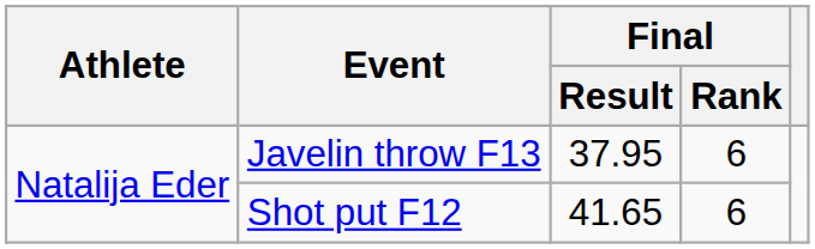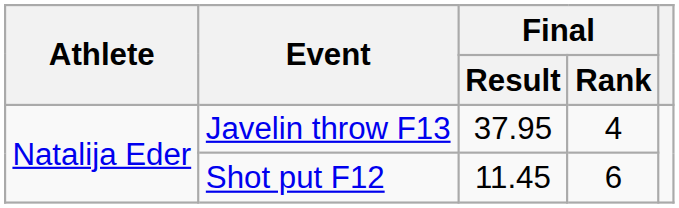 <table class=wikitable style="font-size:90%">
 <tr>
 <th rowspan="2">Athlete</th>
 <th rowspan="2">Event</th>
 <th colspan="2">Final</th>
 <th rowspan="2"></th>
 </tr>
 <tr>
 <th>Result</th>
 <th>Rank</th>
 </tr>
 <tr align=center>
 <td align=left rowspan=2><a href='#'>Natalija Eder</a></td>
 <td align=left><a href='#'>Javelin throw F13</a></td>
 <td>37.95</td>
-<td>6</td>
+<td>4</td>
 <td rowspan="2"></td>
 </tr>
 <tr align=center>
 <td align=left><a href='#'>Shot put F12</a></td>
-<td>41.65</td>
+<td>11.45</td>
 <td>6</td>
 </tr>
 </table>
